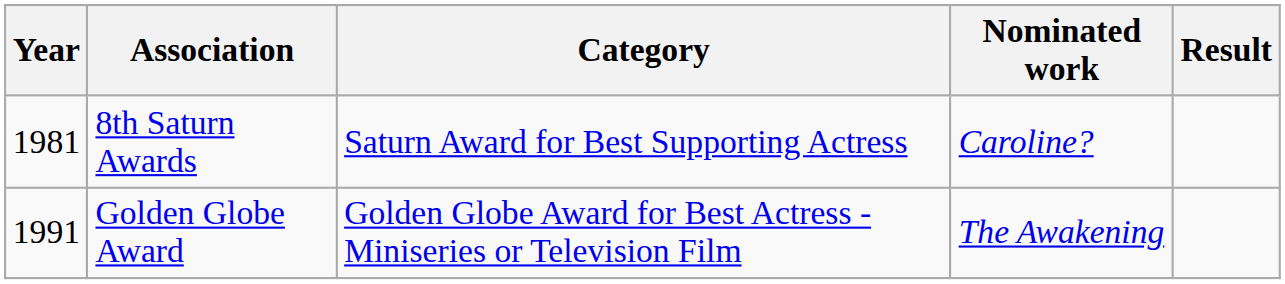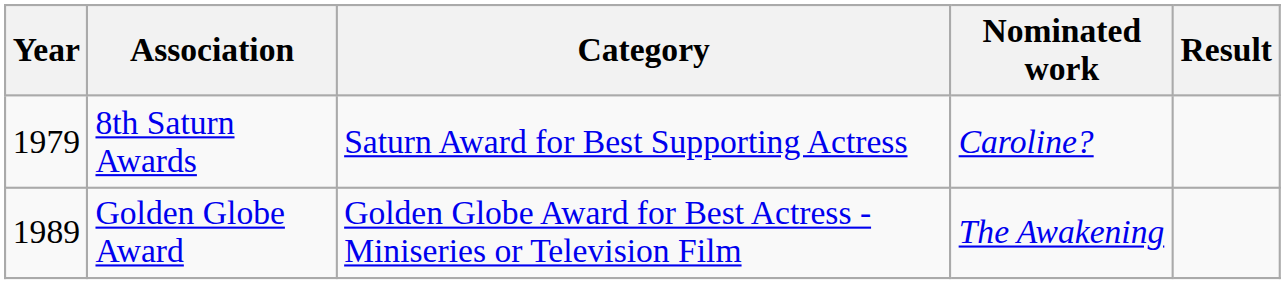 <table class="wikitable sortable">
 <tr>
 <th>Year</th>
 <th>Association</th>
 <th>Category</th>
 <th>Nominated work</th>
 <th>Result</th>
 </tr>
 <tr>
-<td>1981</td>
+<td>1979</td>
 <td><a href='#'>8th Saturn Awards</a></td>
 <td><a href='#'>Saturn Award for Best Supporting Actress</a></td>
 <td><em><a href='#'>Caroline?</a></em></td>
 <td></td>
 </tr>
 <tr>
-<td>1991</td>
+<td>1989</td>
 <td><a href='#'>Golden Globe Award</a></td>
 <td><a href='#'>Golden Globe Award for Best Actress - Miniseries or Television Film</a></td>
 <td><em><a href='#'>The Awakening</a></em></td>
 <td></td>
 </tr>
 </table>
